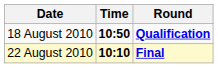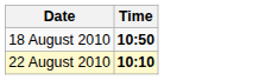 <table class="wikitable">
 <tr>
 <th>Date</th>
 <th>Time</th>
-<th>Round</th>
 </tr>
 <tr>
 <td>18 August 2010</td>
 <td><strong>10:50</strong></td>
-<td><strong><a href='#'>Qualification</a></strong></td>
 </tr>
 <tr style=background:lemonchiffon>
 <td>22 August 2010</td>
 <td><strong>10:10</strong></td>
-<td><strong><a href='#'>Final</a></strong></td>
 </tr>
 </table>
